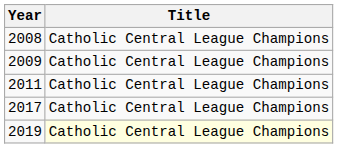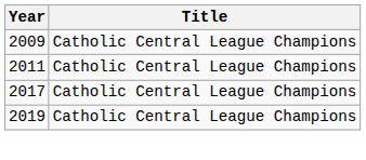 <table class="wikitable mw-collapsible autocollapse">
 <tr>
 <th>Year</th>
 <th>Title</th>
-</tr>
-<tr>
-<td>2008</td>
-<td>Catholic Central League Champions</td>
 </tr>
 <tr>
 <td>2009</td>
 <td>Catholic Central League Champions</td>
 </tr>
 <tr>
 <td>2011</td>
 <td>Catholic Central League Champions</td>
 </tr>
 <tr>
 <td>2017</td>
 <td>Catholic Central League Champions</td>
 </tr>
 <tr>
 <td>2019</td>
-<td style="background: lightyellow;">Catholic Central League Champions</td>
+<td>Catholic Central League Champions</td>
 </tr>
 </table>
